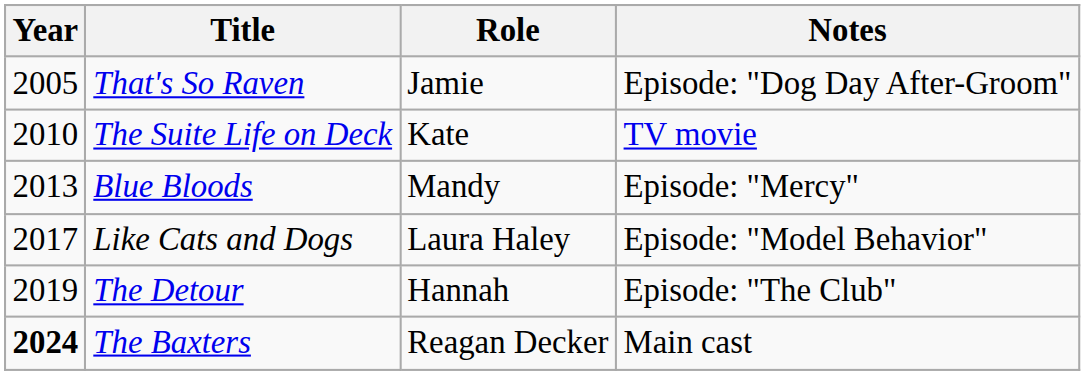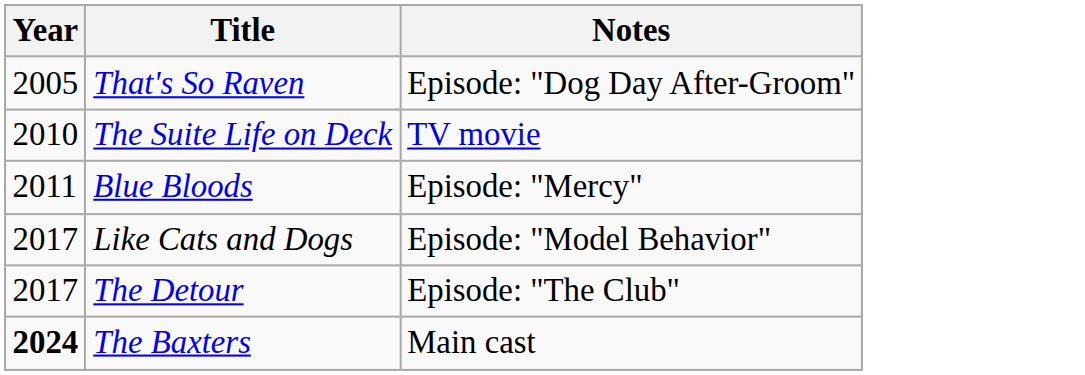 <table class="wikitable sortable">
 <tr>
 <th>Year</th>
 <th>Title</th>
-<th>Role</th>
 <th>Notes</th>
 </tr>
 <tr>
 <td>2005</td>
 <td><em><a href='#'>That's So Raven</a></em></td>
-<td>Jamie</td>
 <td>Episode: "Dog Day After-Groom"</td>
 </tr>
 <tr>
 <td>2010</td>
 <td><em><a href='#'>The Suite Life on Deck</a></em></td>
-<td>Kate</td>
 <td><a href='#'>TV movie</a></td>
 </tr>
 <tr>
-<td>2013</td>
+<td>2011</td>
 <td><em><a href='#'>Blue Bloods</a></em></td>
-<td>Mandy</td>
 <td>Episode: "Mercy"</td>
 </tr>
 <tr>
 <td>2017</td>
 <td><em>Like Cats and Dogs</em></td>
-<td>Laura Haley</td>
 <td>Episode: "Model Behavior"</td>
 </tr>
 <tr>
-<td>2019</td>
+<td>2017</td>
 <td><em><a href='#'>The Detour</a></em></td>
-<td>Hannah</td>
 <td>Episode: "The Club"</td>
 </tr>
 <tr>
 <td><strong>2024</strong></td>
 <td><em><a href='#'>The Baxters</a></em></td>
-<td>Reagan Decker</td>
 <td>Main cast</td>
 </tr>
 </table>
